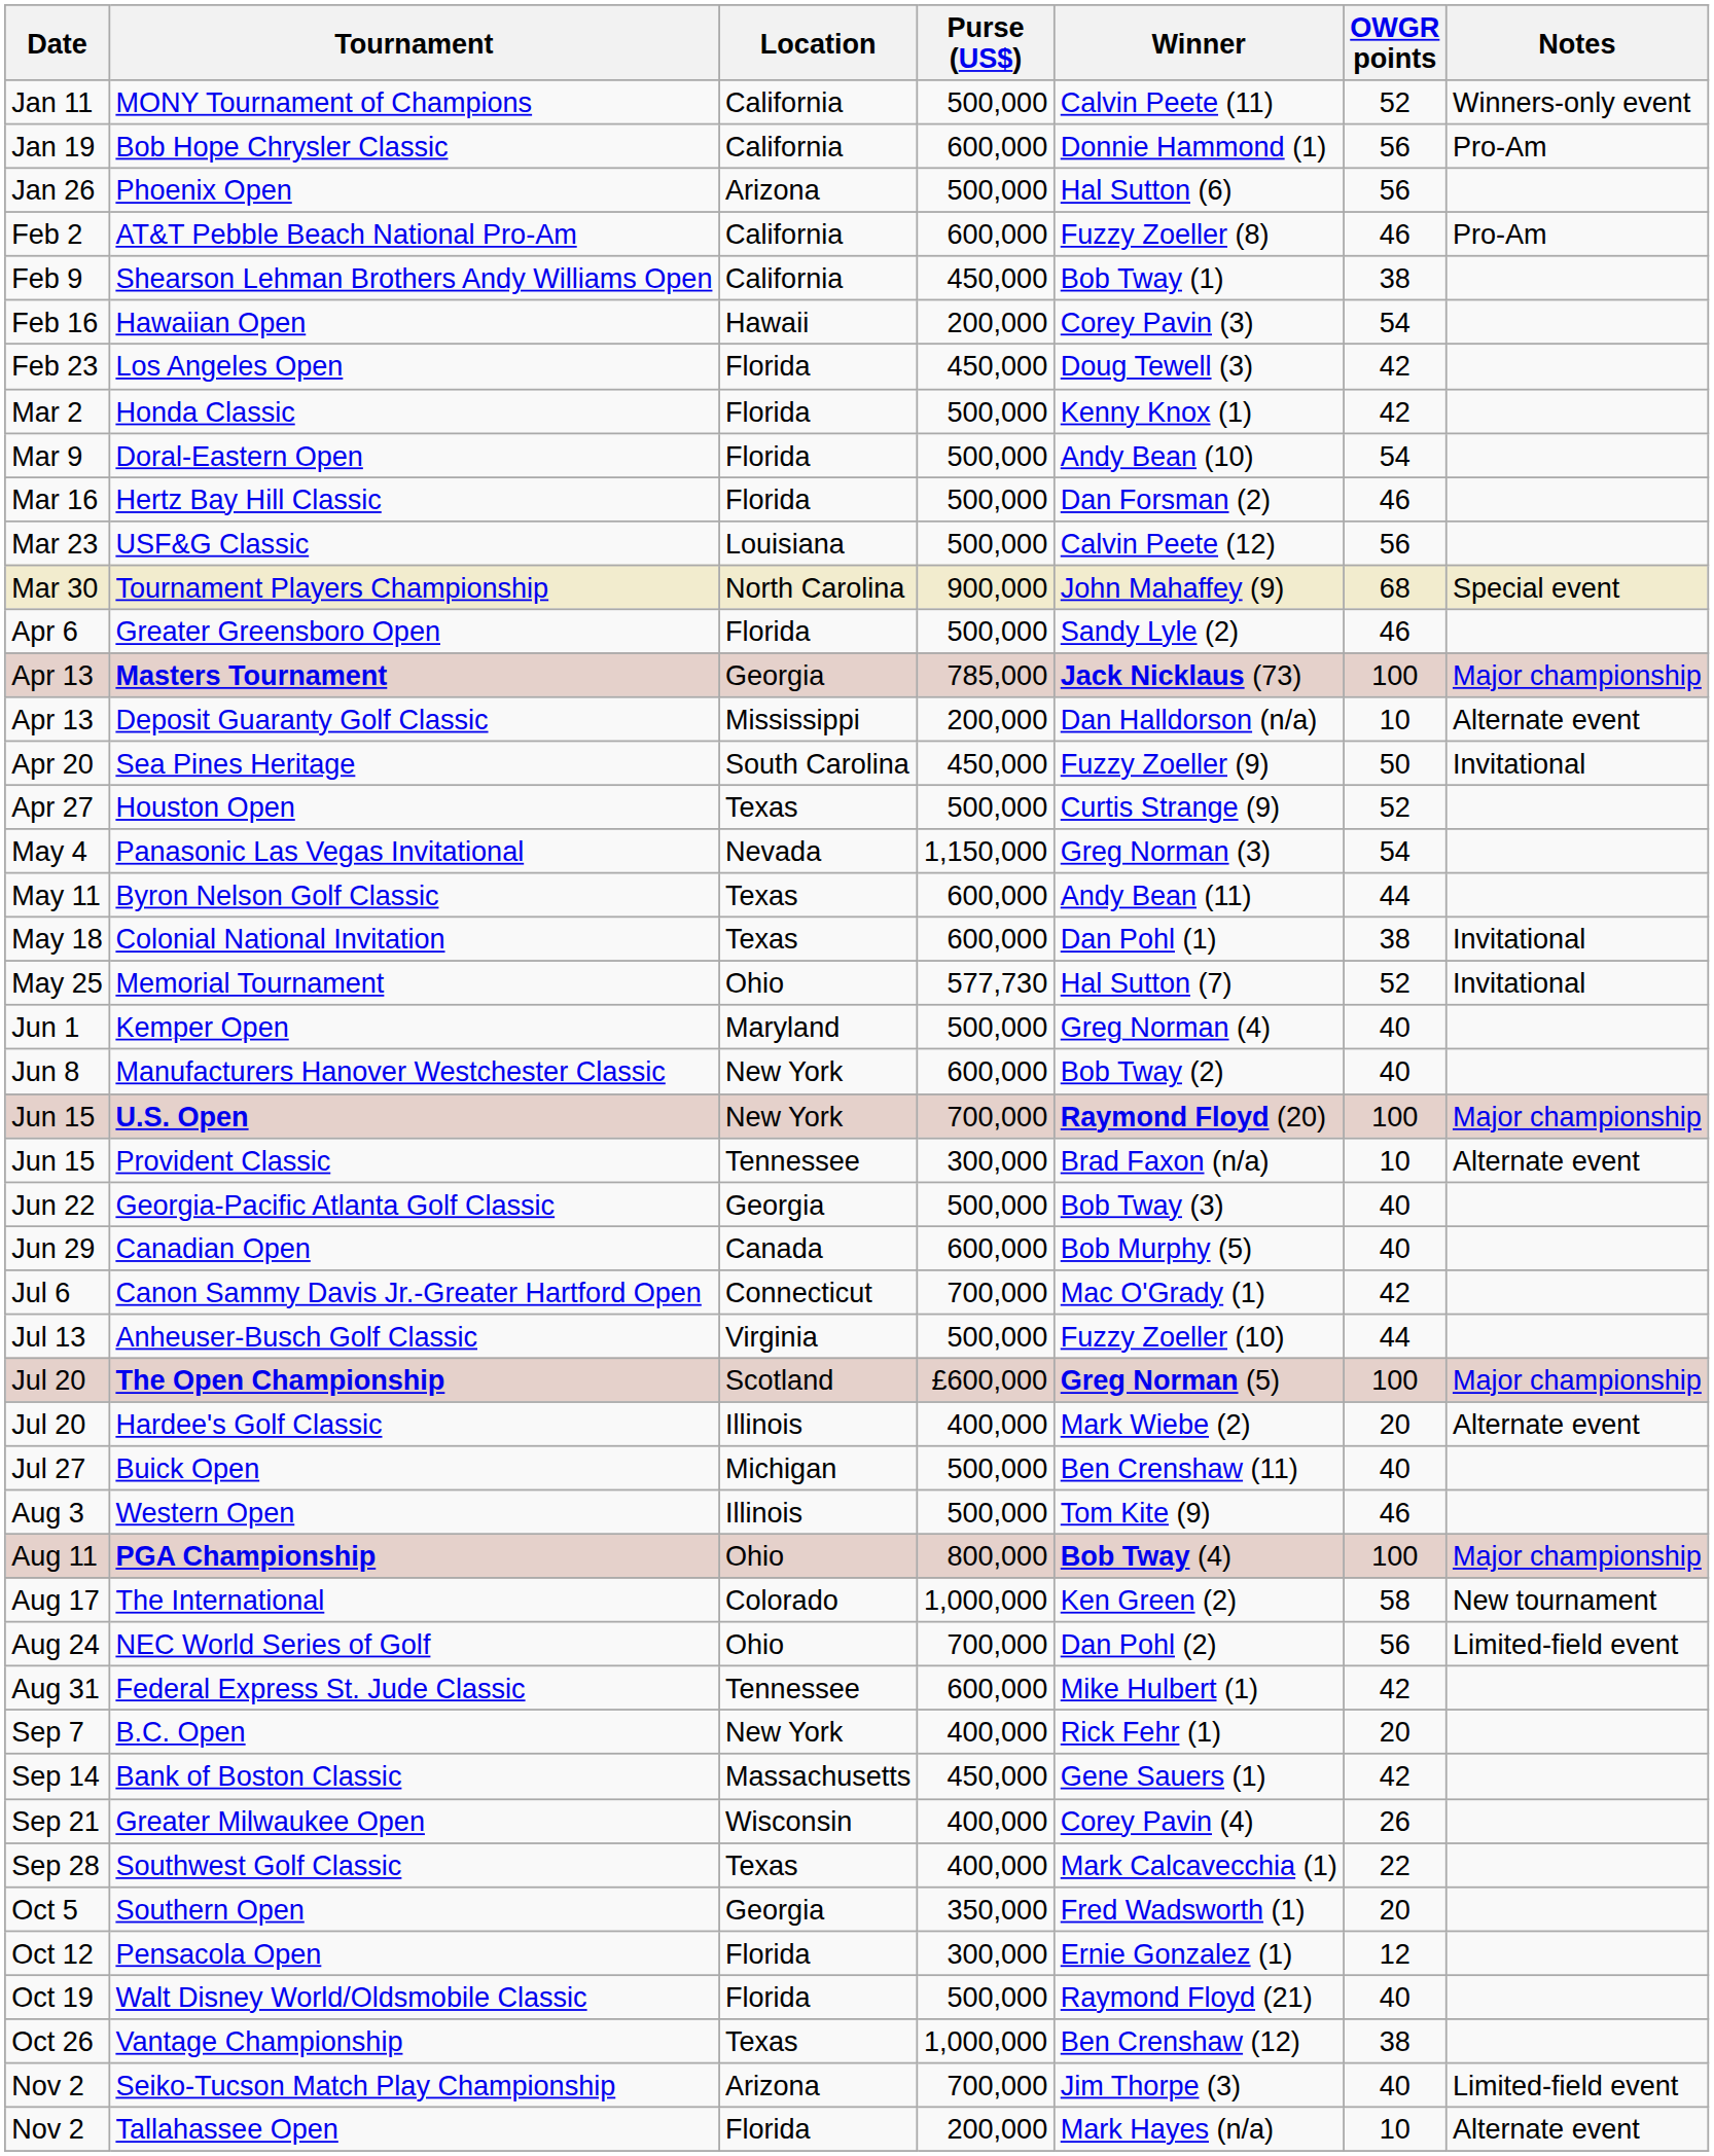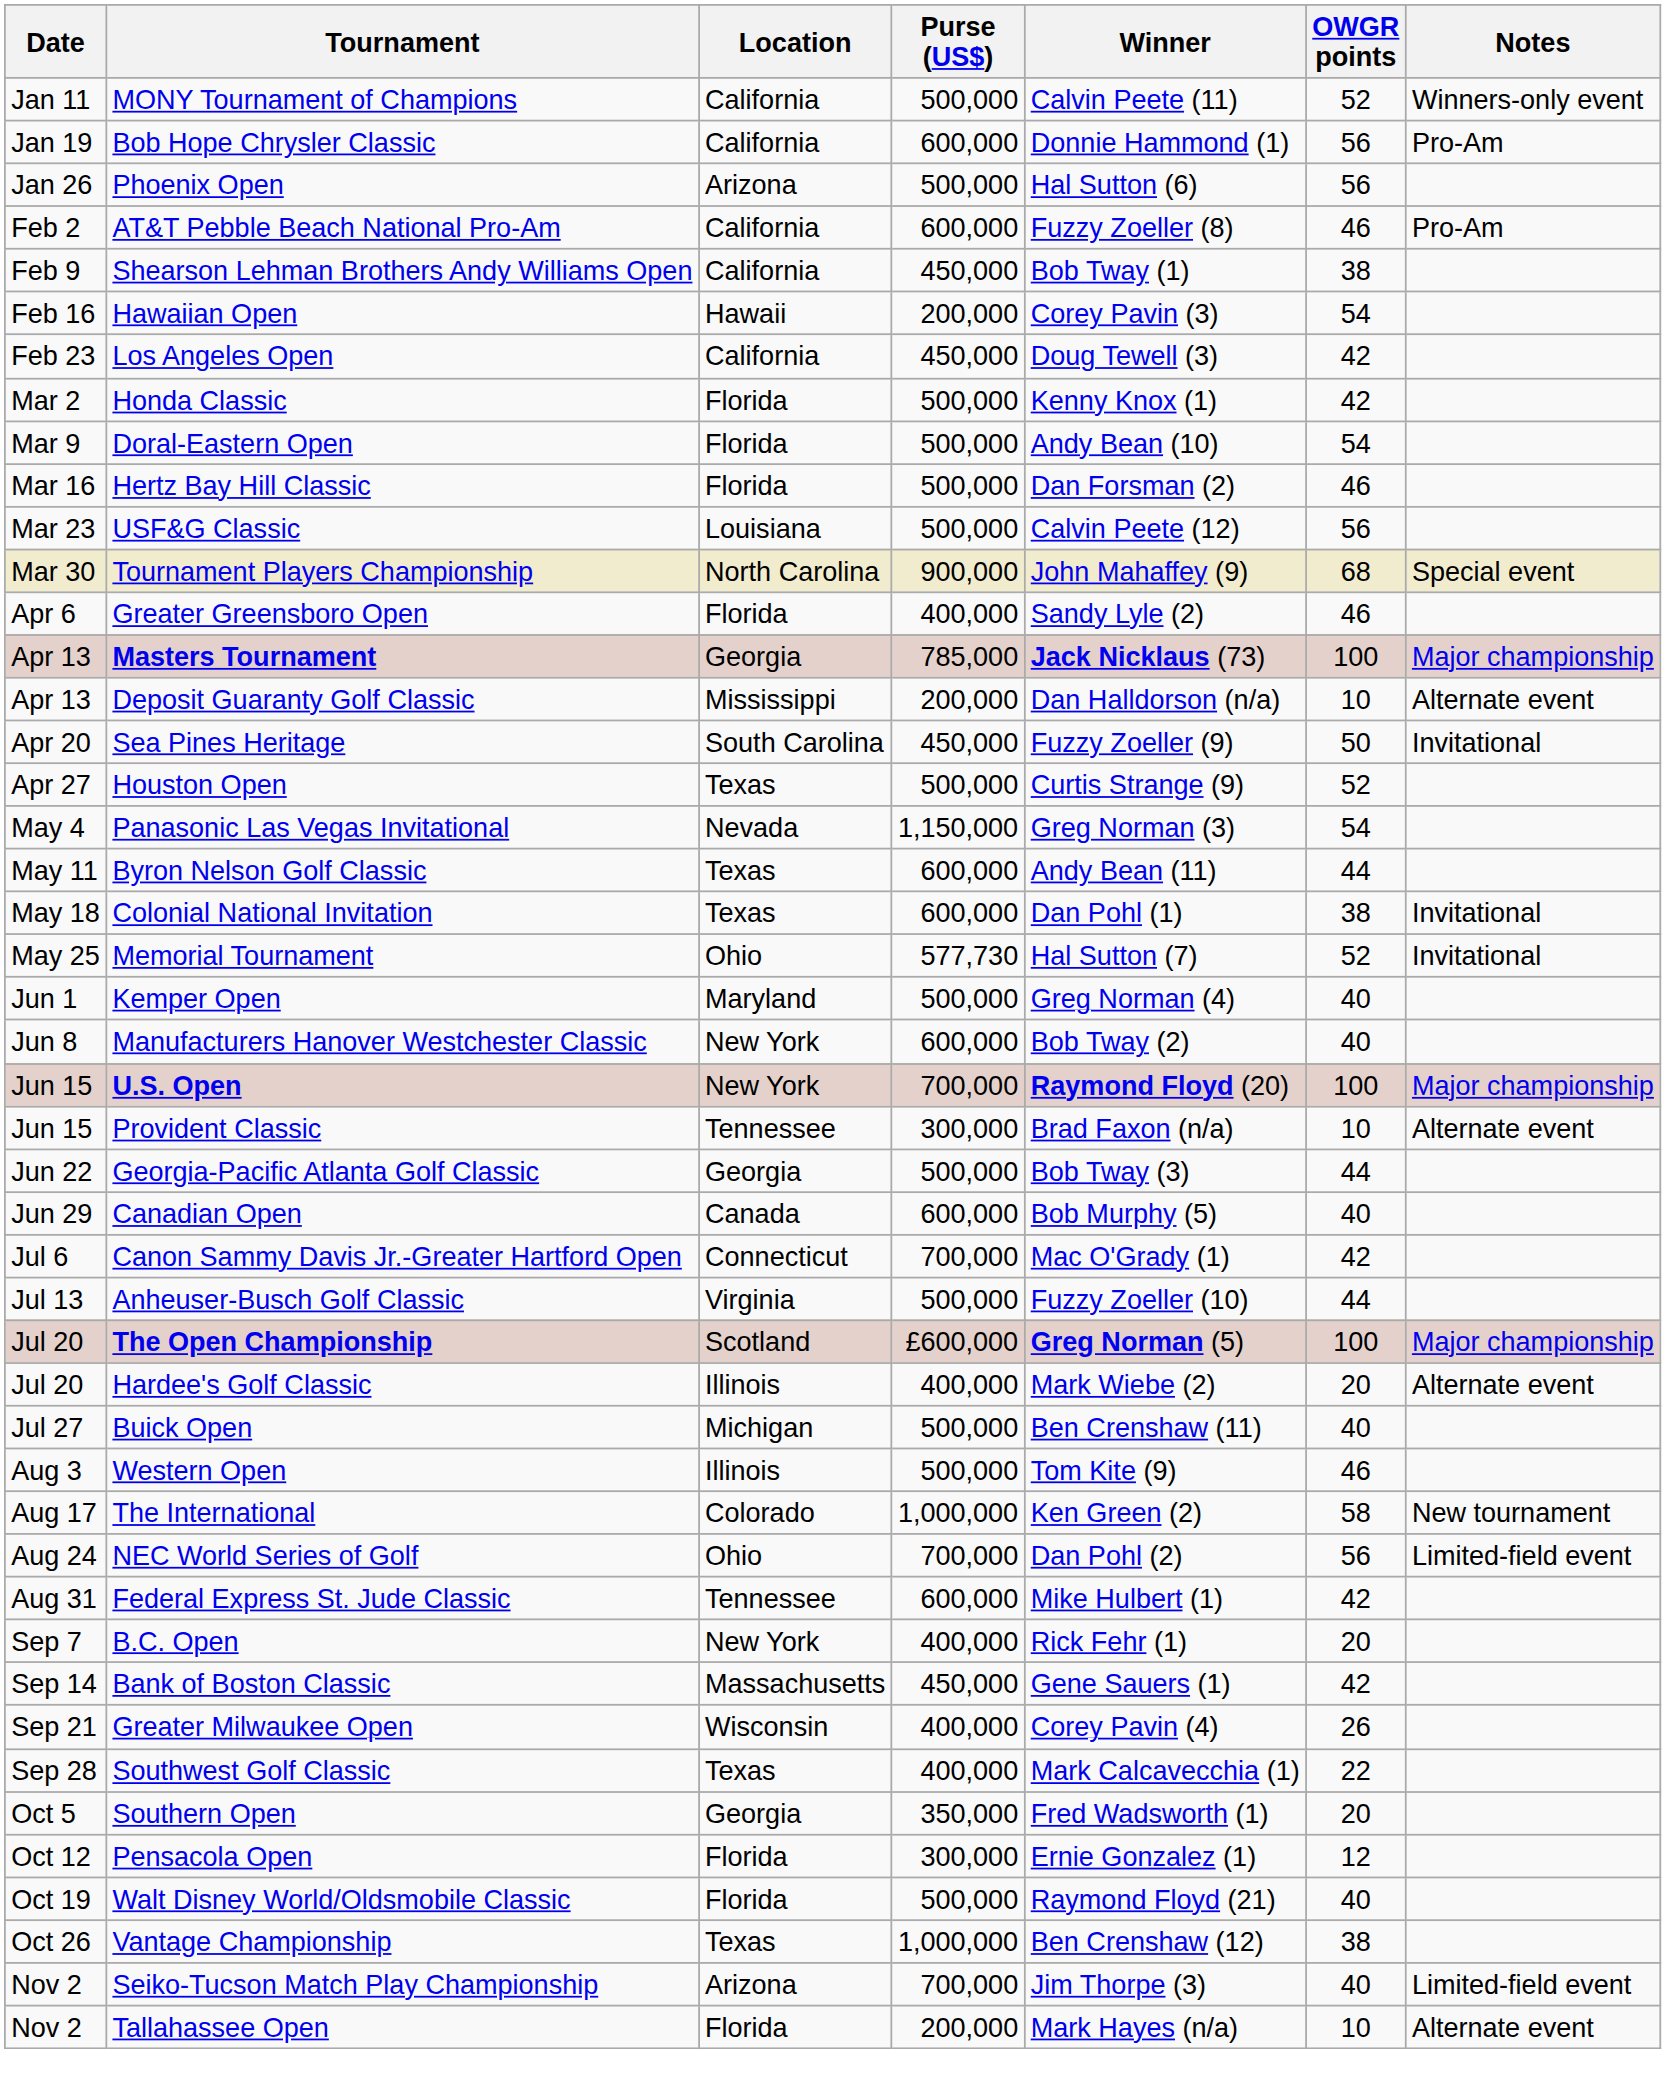 <table class="wikitable" style="font-size:95%">
 <tr>
 <th>Date</th>
 <th>Tournament</th>
 <th>Location</th>
 <th>Purse<br>(<a href='#'>US$</a>)</th>
 <th>Winner</th>
 <th><a href='#'>OWGR</a><br>points</th>
 <th>Notes</th>
 </tr>
 <tr>
 <td>Jan 11</td>
 <td><a href='#'>MONY Tournament of Champions</a></td>
 <td>California</td>
 <td align=right>500,000</td>
 <td> <a href='#'>Calvin Peete</a> (11)</td>
 <td align=center>52</td>
 <td>Winners-only event</td>
 </tr>
 <tr>
 <td>Jan 19</td>
 <td><a href='#'>Bob Hope Chrysler Classic</a></td>
 <td>California</td>
 <td align=right>600,000</td>
 <td> <a href='#'>Donnie Hammond</a> (1)</td>
 <td align=center>56</td>
 <td>Pro-Am</td>
 </tr>
 <tr>
 <td>Jan 26</td>
 <td><a href='#'>Phoenix Open</a></td>
 <td>Arizona</td>
 <td align=right>500,000</td>
 <td> <a href='#'>Hal Sutton</a> (6)</td>
 <td align=center>56</td>
 <td></td>
 </tr>
 <tr>
 <td>Feb 2</td>
 <td><a href='#'>AT&T Pebble Beach National Pro-Am</a></td>
 <td>California</td>
 <td align=right>600,000</td>
 <td> <a href='#'>Fuzzy Zoeller</a> (8)</td>
 <td align=center>46</td>
 <td>Pro-Am</td>
 </tr>
 <tr>
 <td>Feb 9</td>
 <td><a href='#'>Shearson Lehman Brothers Andy Williams Open</a></td>
 <td>California</td>
 <td align=right>450,000</td>
 <td> <a href='#'>Bob Tway</a> (1)</td>
 <td align=center>38</td>
 <td></td>
 </tr>
 <tr>
 <td>Feb 16</td>
 <td><a href='#'>Hawaiian Open</a></td>
 <td>Hawaii</td>
 <td align=right>200,000</td>
 <td> <a href='#'>Corey Pavin</a> (3)</td>
 <td align=center>54</td>
 <td></td>
 </tr>
 <tr>
 <td>Feb 23</td>
 <td><a href='#'>Los Angeles Open</a></td>
-<td>Florida</td>
+<td>California</td>
 <td align=right>450,000</td>
 <td> <a href='#'>Doug Tewell</a> (3)</td>
 <td align=center>42</td>
 <td></td>
 </tr>
 <tr>
 <td>Mar 2</td>
 <td><a href='#'>Honda Classic</a></td>
 <td>Florida</td>
 <td align=right>500,000</td>
 <td> <a href='#'>Kenny Knox</a> (1)</td>
 <td align=center>42</td>
 <td></td>
 </tr>
 <tr>
 <td>Mar 9</td>
 <td><a href='#'>Doral-Eastern Open</a></td>
 <td>Florida</td>
 <td align=right>500,000</td>
 <td> <a href='#'>Andy Bean</a> (10)</td>
 <td align=center>54</td>
 <td></td>
 </tr>
 <tr>
 <td>Mar 16</td>
 <td><a href='#'>Hertz Bay Hill Classic</a></td>
 <td>Florida</td>
 <td align=right>500,000</td>
 <td> <a href='#'>Dan Forsman</a> (2)</td>
 <td align=center>46</td>
 <td></td>
 </tr>
 <tr>
 <td>Mar 23</td>
 <td><a href='#'>USF&G Classic</a></td>
 <td>Louisiana</td>
 <td align=right>500,000</td>
 <td> <a href='#'>Calvin Peete</a> (12)</td>
 <td align=center>56</td>
 <td></td>
 </tr>
 <tr style="background:#f2ecce;">
 <td>Mar 30</td>
 <td><a href='#'>Tournament Players Championship</a></td>
 <td>North Carolina</td>
 <td align=right>900,000</td>
 <td> <a href='#'>John Mahaffey</a> (9)</td>
 <td align=center>68</td>
 <td>Special event</td>
 </tr>
 <tr>
 <td>Apr 6</td>
 <td><a href='#'>Greater Greensboro Open</a></td>
 <td>Florida</td>
-<td align=right>500,000</td>
+<td align=right>400,000</td>
 <td> <a href='#'>Sandy Lyle</a> (2)</td>
 <td align=center>46</td>
 <td></td>
 </tr>
 <tr style="background:#e5d1cb;">
 <td>Apr 13</td>
 <td><strong><a href='#'>Masters Tournament</a></strong></td>
 <td>Georgia</td>
 <td align=right>785,000</td>
 <td> <strong><a href='#'>Jack Nicklaus</a></strong> (73)</td>
 <td align=center>100</td>
 <td><a href='#'>Major championship</a></td>
 </tr>
 <tr>
 <td>Apr 13</td>
 <td><a href='#'>Deposit Guaranty Golf Classic</a></td>
 <td>Mississippi</td>
 <td align=right>200,000</td>
 <td> <a href='#'>Dan Halldorson</a> (n/a)</td>
 <td align=center>10</td>
 <td>Alternate event</td>
 </tr>
 <tr>
 <td>Apr 20</td>
 <td><a href='#'>Sea Pines Heritage</a></td>
 <td>South Carolina</td>
 <td align=right>450,000</td>
 <td> <a href='#'>Fuzzy Zoeller</a> (9)</td>
 <td align=center>50</td>
 <td>Invitational</td>
 </tr>
 <tr>
 <td>Apr 27</td>
 <td><a href='#'>Houston Open</a></td>
 <td>Texas</td>
 <td align=right>500,000</td>
 <td> <a href='#'>Curtis Strange</a> (9)</td>
 <td align=center>52</td>
 <td></td>
 </tr>
 <tr>
 <td>May 4</td>
 <td><a href='#'>Panasonic Las Vegas Invitational</a></td>
 <td>Nevada</td>
 <td align=right>1,150,000</td>
 <td> <a href='#'>Greg Norman</a> (3)</td>
 <td align=center>54</td>
 <td></td>
 </tr>
 <tr>
 <td>May 11</td>
 <td><a href='#'>Byron Nelson Golf Classic</a></td>
 <td>Texas</td>
 <td align=right>600,000</td>
 <td> <a href='#'>Andy Bean</a> (11)</td>
 <td align=center>44</td>
 <td></td>
 </tr>
 <tr>
 <td>May 18</td>
 <td><a href='#'>Colonial National Invitation</a></td>
 <td>Texas</td>
 <td align=right>600,000</td>
 <td> <a href='#'>Dan Pohl</a> (1)</td>
 <td align=center>38</td>
 <td>Invitational</td>
 </tr>
 <tr>
 <td>May 25</td>
 <td><a href='#'>Memorial Tournament</a></td>
 <td>Ohio</td>
 <td align=right>577,730</td>
 <td> <a href='#'>Hal Sutton</a> (7)</td>
 <td align=center>52</td>
 <td>Invitational</td>
 </tr>
 <tr>
 <td>Jun 1</td>
 <td><a href='#'>Kemper Open</a></td>
 <td>Maryland</td>
 <td align=right>500,000</td>
 <td> <a href='#'>Greg Norman</a> (4)</td>
 <td align=center>40</td>
 <td></td>
 </tr>
 <tr>
 <td>Jun 8</td>
 <td><a href='#'>Manufacturers Hanover Westchester Classic</a></td>
 <td>New York</td>
 <td align=right>600,000</td>
 <td> <a href='#'>Bob Tway</a> (2)</td>
 <td align=center>40</td>
 <td></td>
 </tr>
 <tr style="background:#e5d1cb;">
 <td>Jun 15</td>
 <td><strong><a href='#'>U.S. Open</a></strong></td>
 <td>New York</td>
 <td align=right>700,000</td>
 <td> <strong><a href='#'>Raymond Floyd</a></strong> (20)</td>
 <td align=center>100</td>
 <td><a href='#'>Major championship</a></td>
 </tr>
 <tr>
 <td>Jun 15</td>
 <td><a href='#'>Provident Classic</a></td>
 <td>Tennessee</td>
 <td align=right>300,000</td>
 <td> <a href='#'>Brad Faxon</a> (n/a)</td>
 <td align=center>10</td>
 <td>Alternate event</td>
 </tr>
 <tr>
 <td>Jun 22</td>
 <td><a href='#'>Georgia-Pacific Atlanta Golf Classic</a></td>
 <td>Georgia</td>
 <td align=right>500,000</td>
 <td> <a href='#'>Bob Tway</a> (3)</td>
-<td align=center>40</td>
+<td align=center>44</td>
 <td></td>
 </tr>
 <tr>
 <td>Jun 29</td>
 <td><a href='#'>Canadian Open</a></td>
 <td>Canada</td>
 <td align=right>600,000</td>
 <td> <a href='#'>Bob Murphy</a> (5)</td>
 <td align=center>40</td>
 <td></td>
 </tr>
 <tr>
 <td>Jul 6</td>
 <td><a href='#'>Canon Sammy Davis Jr.-Greater Hartford Open</a></td>
 <td>Connecticut</td>
 <td align=right>700,000</td>
 <td> <a href='#'>Mac O'Grady</a> (1)</td>
 <td align=center>42</td>
 <td></td>
 </tr>
 <tr>
 <td>Jul 13</td>
 <td><a href='#'>Anheuser-Busch Golf Classic</a></td>
 <td>Virginia</td>
 <td align=right>500,000</td>
 <td> <a href='#'>Fuzzy Zoeller</a> (10)</td>
 <td align=center>44</td>
 <td></td>
 </tr>
 <tr style="background:#e5d1cb;">
 <td>Jul 20</td>
 <td><strong><a href='#'>The Open Championship</a></strong></td>
 <td>Scotland</td>
 <td align=right>£600,000</td>
 <td> <strong><a href='#'>Greg Norman</a></strong> (5)</td>
 <td align=center>100</td>
 <td><a href='#'>Major championship</a></td>
 </tr>
 <tr>
 <td>Jul 20</td>
 <td><a href='#'>Hardee's Golf Classic</a></td>
 <td>Illinois</td>
 <td align=right>400,000</td>
 <td> <a href='#'>Mark Wiebe</a> (2)</td>
 <td align=center>20</td>
 <td>Alternate event</td>
 </tr>
 <tr>
 <td>Jul 27</td>
 <td><a href='#'>Buick Open</a></td>
 <td>Michigan</td>
 <td align=right>500,000</td>
 <td> <a href='#'>Ben Crenshaw</a> (11)</td>
 <td align=center>40</td>
 <td></td>
 </tr>
 <tr>
 <td>Aug 3</td>
 <td><a href='#'>Western Open</a></td>
 <td>Illinois</td>
 <td align=right>500,000</td>
 <td> <a href='#'>Tom Kite</a> (9)</td>
 <td align=center>46</td>
 <td></td>
-</tr>
-<tr style="background:#e5d1cb;">
-<td>Aug 11</td>
-<td><strong><a href='#'>PGA Championship</a></strong></td>
-<td>Ohio</td>
-<td align=right>800,000</td>
-<td> <strong><a href='#'>Bob Tway</a></strong> (4)</td>
-<td align=center>100</td>
-<td><a href='#'>Major championship</a></td>
 </tr>
 <tr>
 <td>Aug 17</td>
 <td><a href='#'>The International</a></td>
 <td>Colorado</td>
 <td align=right>1,000,000</td>
 <td> <a href='#'>Ken Green</a> (2)</td>
 <td align=center>58</td>
 <td>New tournament</td>
 </tr>
 <tr>
 <td>Aug 24</td>
 <td><a href='#'>NEC World Series of Golf</a></td>
 <td>Ohio</td>
 <td align=right>700,000</td>
 <td> <a href='#'>Dan Pohl</a> (2)</td>
 <td align=center>56</td>
 <td>Limited-field event</td>
 </tr>
 <tr>
 <td>Aug 31</td>
 <td><a href='#'>Federal Express St. Jude Classic</a></td>
 <td>Tennessee</td>
 <td align=right>600,000</td>
 <td> <a href='#'>Mike Hulbert</a> (1)</td>
 <td align=center>42</td>
 <td></td>
 </tr>
 <tr>
 <td>Sep 7</td>
 <td><a href='#'>B.C. Open</a></td>
 <td>New York</td>
 <td align=right>400,000</td>
 <td> <a href='#'>Rick Fehr</a> (1)</td>
 <td align=center>20</td>
 <td></td>
 </tr>
 <tr>
 <td>Sep 14</td>
 <td><a href='#'>Bank of Boston Classic</a></td>
 <td>Massachusetts</td>
 <td align=right>450,000</td>
 <td> <a href='#'>Gene Sauers</a> (1)</td>
 <td align=center>42</td>
 <td></td>
 </tr>
 <tr>
 <td>Sep 21</td>
 <td><a href='#'>Greater Milwaukee Open</a></td>
 <td>Wisconsin</td>
 <td align=right>400,000</td>
 <td> <a href='#'>Corey Pavin</a> (4)</td>
 <td align=center>26</td>
 <td></td>
 </tr>
 <tr>
 <td>Sep 28</td>
 <td><a href='#'>Southwest Golf Classic</a></td>
 <td>Texas</td>
 <td align=right>400,000</td>
 <td> <a href='#'>Mark Calcavecchia</a> (1)</td>
 <td align=center>22</td>
 <td></td>
 </tr>
 <tr>
 <td>Oct 5</td>
 <td><a href='#'>Southern Open</a></td>
 <td>Georgia</td>
 <td align=right>350,000</td>
 <td> <a href='#'>Fred Wadsworth</a> (1)</td>
 <td align=center>20</td>
 <td></td>
 </tr>
 <tr>
 <td>Oct 12</td>
 <td><a href='#'>Pensacola Open</a></td>
 <td>Florida</td>
 <td align=right>300,000</td>
 <td> <a href='#'>Ernie Gonzalez</a> (1)</td>
 <td align=center>12</td>
 <td></td>
 </tr>
 <tr>
 <td>Oct 19</td>
 <td><a href='#'>Walt Disney World/Oldsmobile Classic</a></td>
 <td>Florida</td>
 <td align=right>500,000</td>
 <td> <a href='#'>Raymond Floyd</a> (21)</td>
 <td align=center>40</td>
 <td></td>
 </tr>
 <tr>
 <td>Oct 26</td>
 <td><a href='#'>Vantage Championship</a></td>
 <td>Texas</td>
 <td align=right>1,000,000</td>
 <td> <a href='#'>Ben Crenshaw</a> (12)</td>
 <td align=center>38</td>
 <td></td>
 </tr>
 <tr>
 <td>Nov 2</td>
 <td><a href='#'>Seiko-Tucson Match Play Championship</a></td>
 <td>Arizona</td>
 <td align=right>700,000</td>
 <td> <a href='#'>Jim Thorpe</a> (3)</td>
 <td align=center>40</td>
 <td>Limited-field event</td>
 </tr>
 <tr>
 <td>Nov 2</td>
 <td><a href='#'>Tallahassee Open</a></td>
 <td>Florida</td>
 <td align=right>200,000</td>
 <td> <a href='#'>Mark Hayes</a> (n/a)</td>
 <td align=center>10</td>
 <td>Alternate event</td>
 </tr>
 </table>
